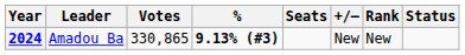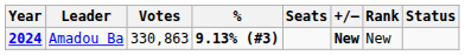 <table class="wikitable">
 <tr>
 <th>Year</th>
 <th>Leader</th>
 <th>Votes</th>
 <th>%</th>
 <th>Seats</th>
 <th>+/–</th>
 <th>Rank</th>
 <th>Status</th>
 </tr>
 <tr>
 <th><a href='#'>2024</a></th>
 <td><a href='#'>Amadou Ba</a></td>
-<td>330,865</td>
+<td>330,863</td>
 <td><strong>9.13% (#3)</strong></td>
 <td></td>
-<td>New</td>
+<td><strong>New</strong></td>
 <td>New</td>
 <td></td>
 </tr>
 </table>
